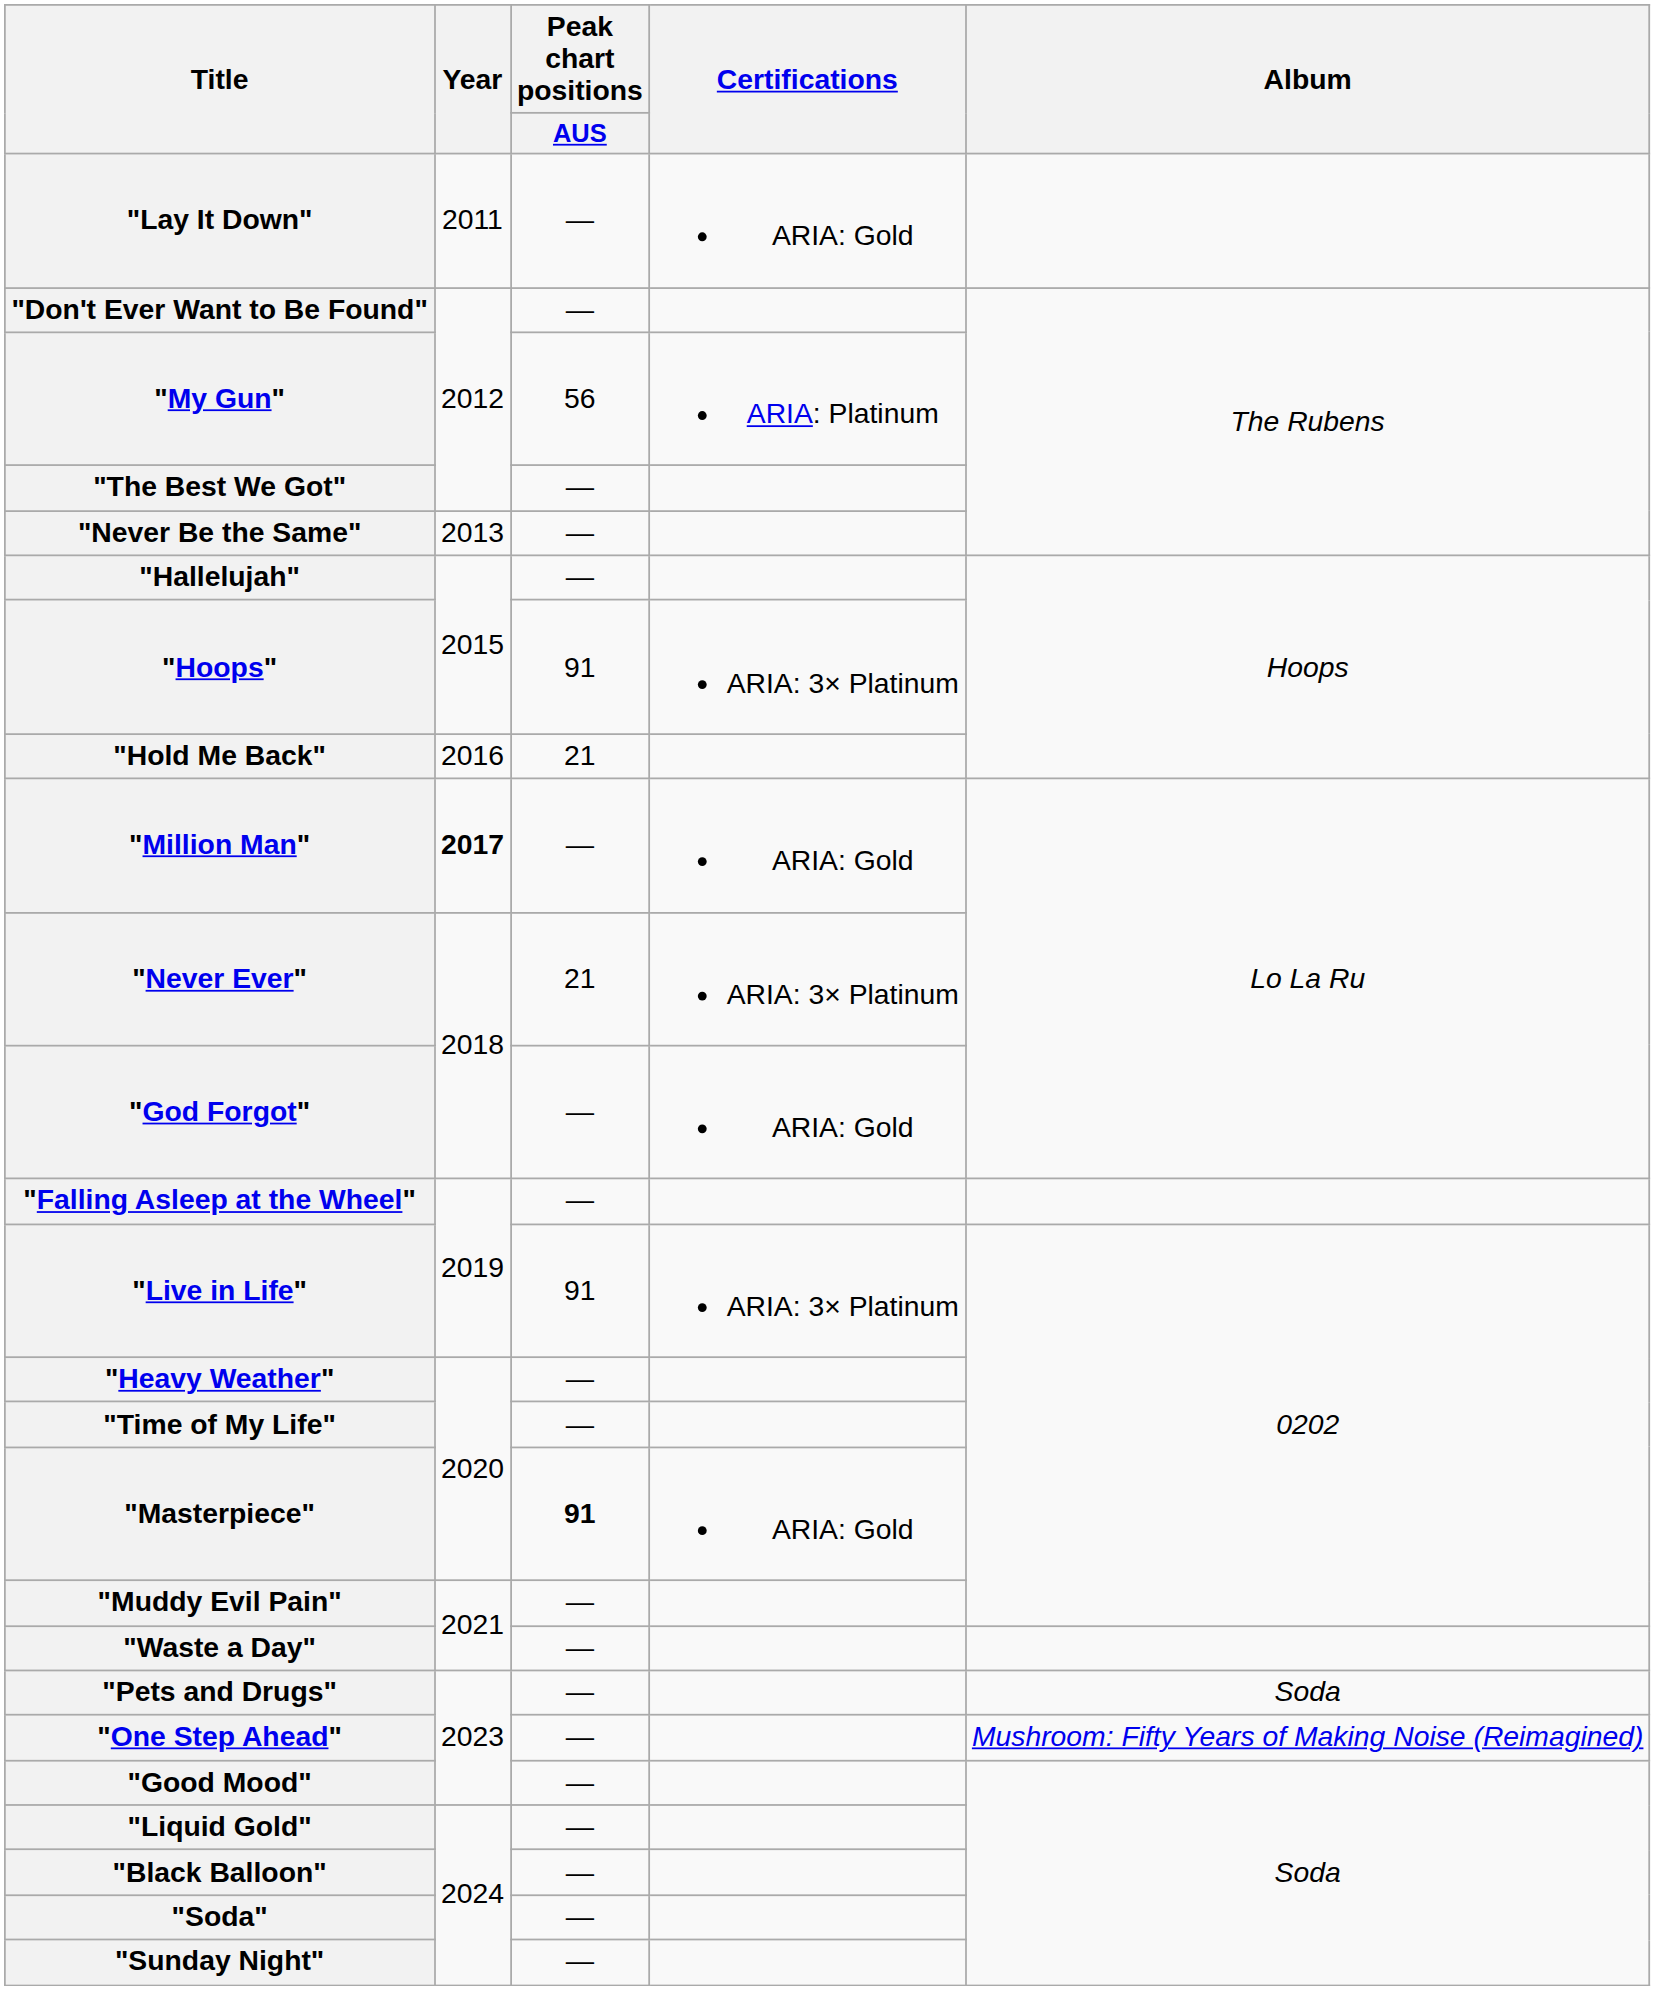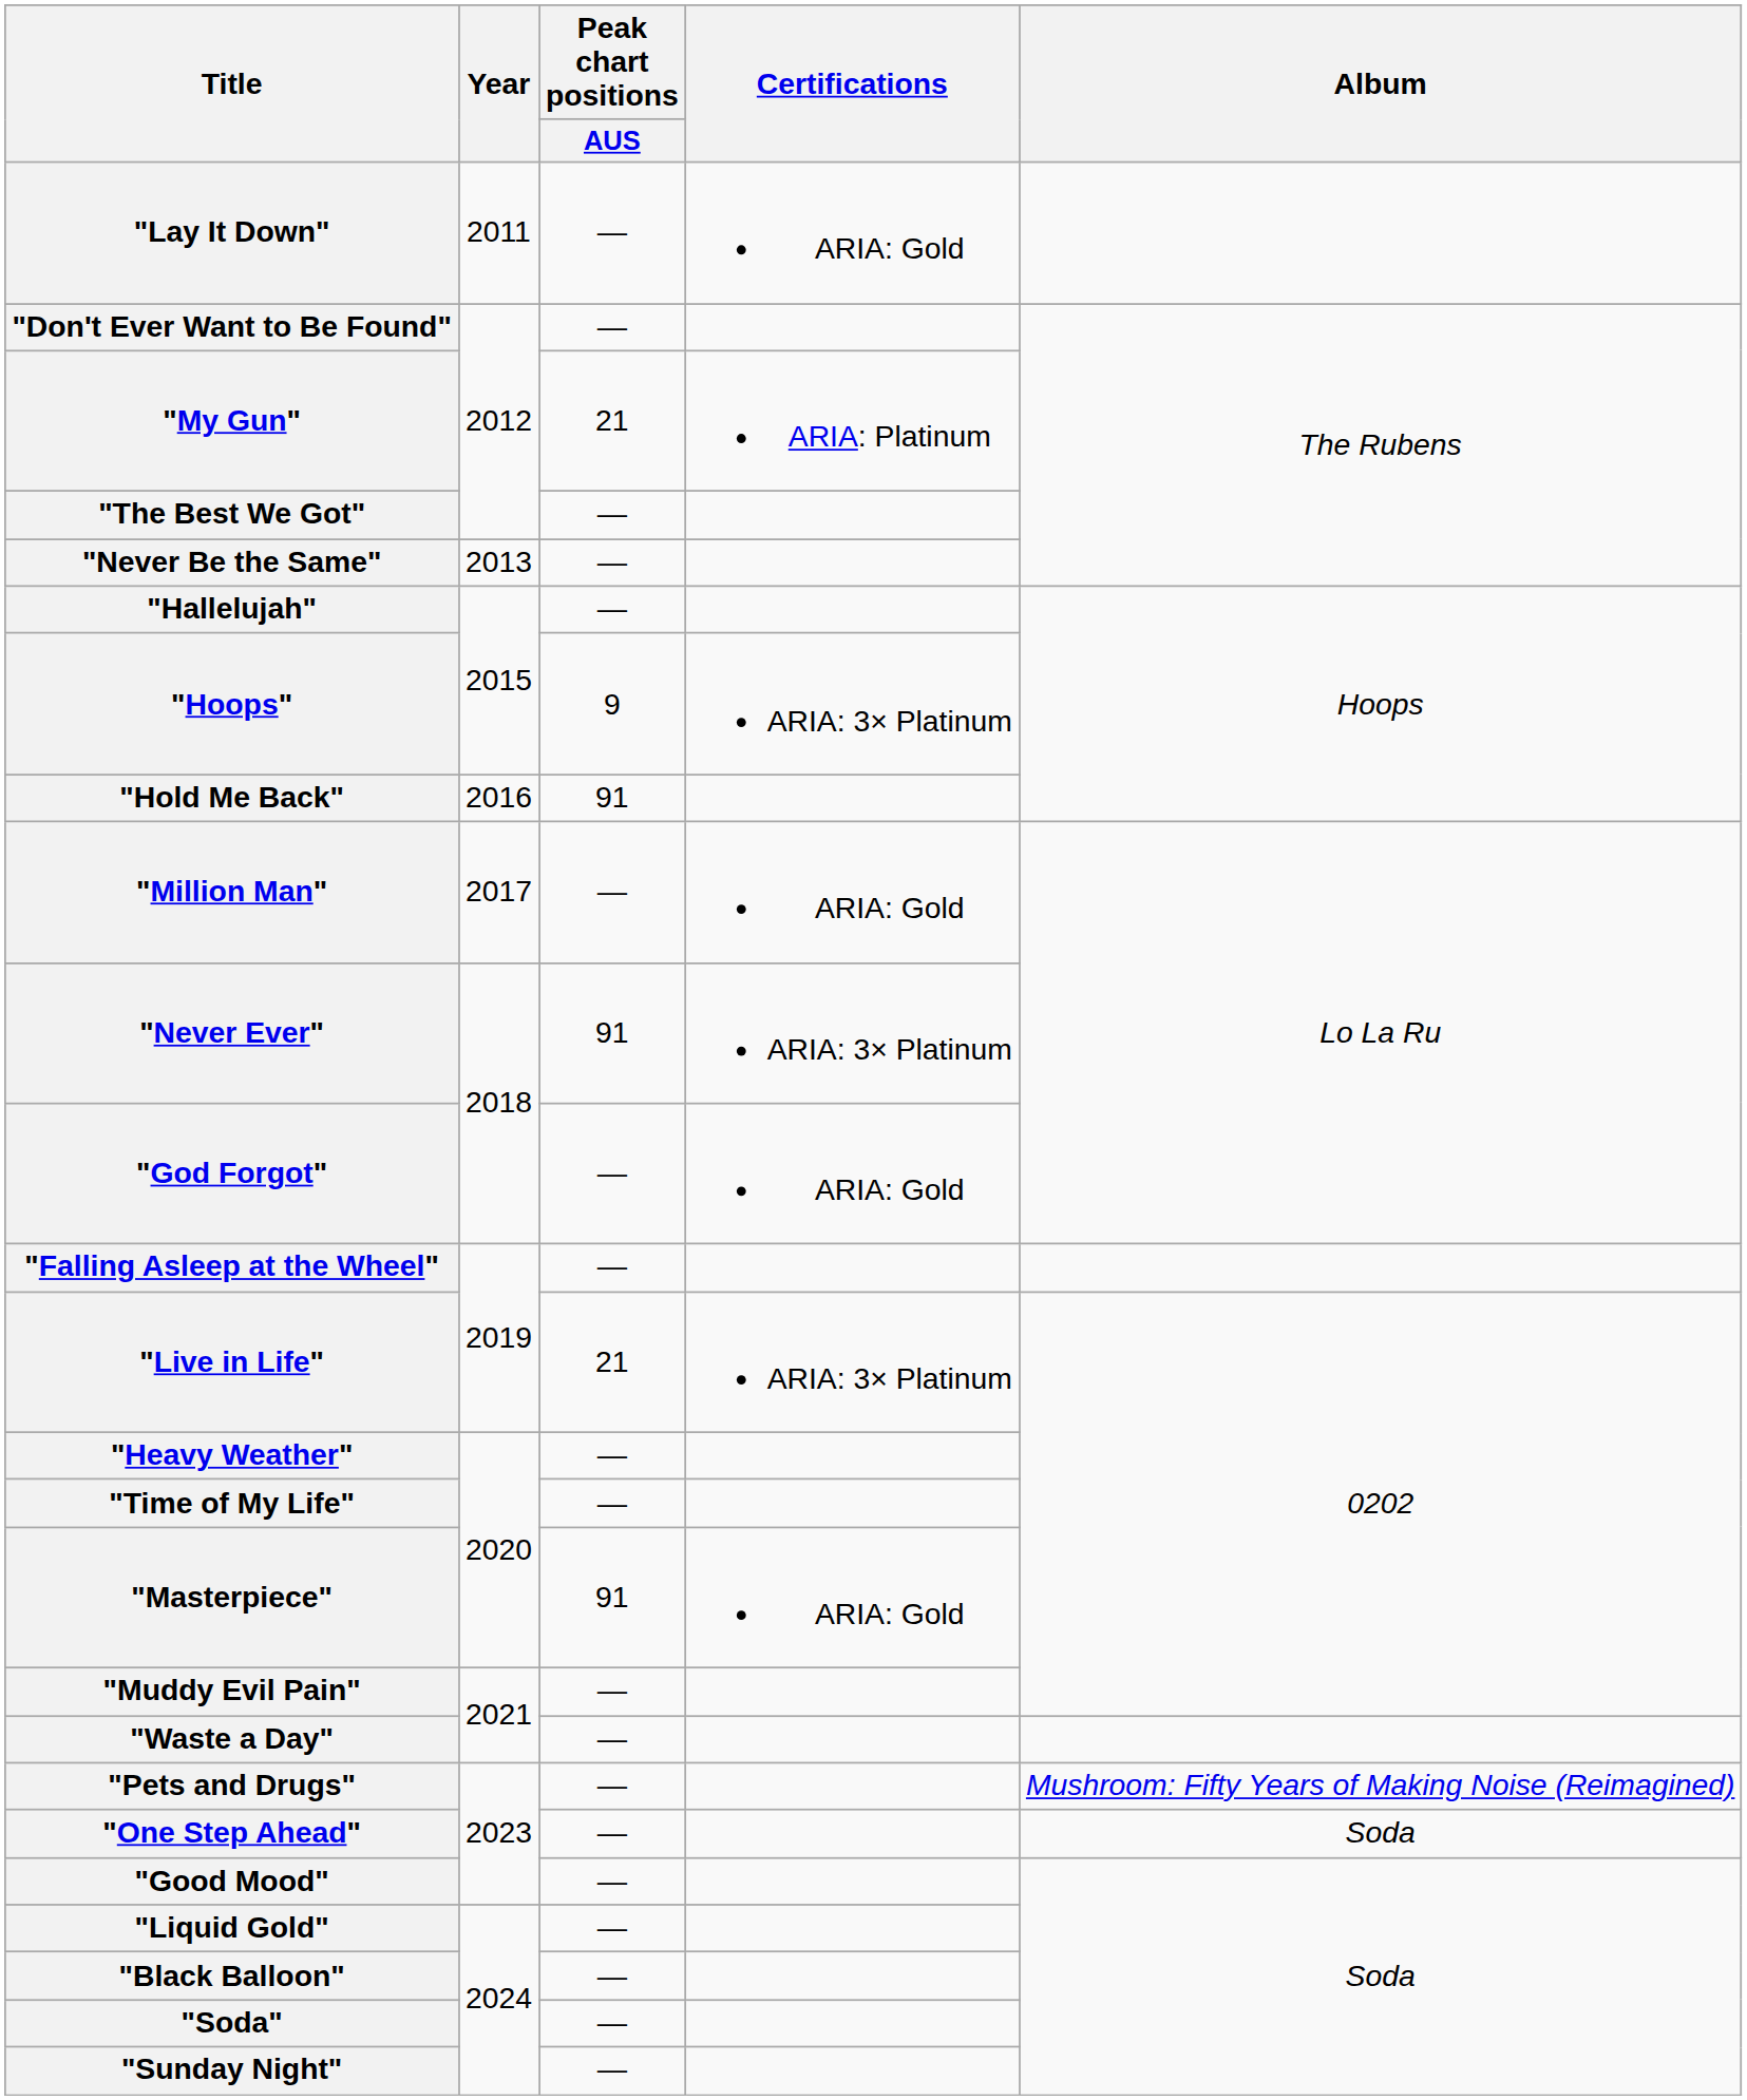 <table class="wikitable plainrowheaders" style="text-align:center;">
 <tr>
 <th scope="col" rowspan="2">Title</th>
 <th scope="col" rowspan="2">Year</th>
 <th scope="col" colspan="1">Peak chart positions</th>
 <th scope="col" rowspan="2"><a href='#'>Certifications</a></th>
 <th scope="col" rowspan="2">Album</th>
 </tr>
 <tr>
 <th scope="col" style="width:3em;font-size:90%;"><a href='#'>AUS</a><br></th>
 </tr>
 <tr>
 <th scope="row">"Lay It Down"</th>
 <td>2011</td>
 <td>—</td>
 <td><br><ul><li>ARIA: Gold</li></ul></td>
 <td></td>
 </tr>
 <tr>
 <th scope="row">"Don't Ever Want to Be Found"</th>
 <td rowspan="3">2012</td>
 <td>—</td>
 <td></td>
 <td rowspan="4"><em>The Rubens</em></td>
 </tr>
 <tr>
 <th scope="row">"<a href='#'>My Gun</a>"</th>
-<td>56</td>
+<td>21</td>
 <td><br><ul><li><a href='#'>ARIA</a>: Platinum</li></ul></td>
 </tr>
 <tr>
 <th scope="row">"The Best We Got"</th>
 <td>—</td>
 <td></td>
 </tr>
 <tr>
 <th scope="row">"Never Be the Same"</th>
 <td>2013</td>
 <td>—</td>
 <td></td>
 </tr>
 <tr>
 <th scope="row">"Hallelujah"</th>
 <td rowspan="2">2015</td>
 <td>—</td>
 <td></td>
 <td rowspan="3"><em>Hoops</em></td>
 </tr>
 <tr>
 <th scope="row">"<a href='#'>Hoops</a>"</th>
-<td>91</td>
+<td>9</td>
 <td><br><ul><li>ARIA: 3× Platinum</li></ul></td>
 </tr>
 <tr>
 <th scope="row">"Hold Me Back"</th>
 <td>2016</td>
-<td>21</td>
+<td>91</td>
 <td></td>
 </tr>
 <tr>
 <th scope="row">"<a href='#'>Million Man</a>"</th>
-<td><strong>2017</strong></td>
+<td>2017</td>
 <td>—</td>
 <td><br><ul><li>ARIA: Gold</li></ul></td>
 <td rowspan="3"><em>Lo La Ru</em></td>
 </tr>
 <tr>
 <th scope="row">"<a href='#'>Never Ever</a>"<br></th>
 <td rowspan="2">2018</td>
-<td>21</td>
+<td>91</td>
 <td><br><ul><li>ARIA: 3× Platinum</li></ul></td>
 </tr>
 <tr>
 <th scope="row">"<a href='#'>God Forgot</a>"</th>
 <td>—</td>
 <td><br><ul><li>ARIA: Gold</li></ul></td>
 </tr>
 <tr>
 <th scope="row">"<a href='#'>Falling Asleep at the Wheel</a>"<br></th>
 <td rowspan="2">2019</td>
 <td>—</td>
 <td></td>
 <td></td>
 </tr>
 <tr>
 <th scope="row">"<a href='#'>Live in Life</a>"</th>
-<td>91</td>
+<td>21</td>
 <td><br><ul><li>ARIA: 3× Platinum</li></ul></td>
 <td rowspan="5"><em>0202</em></td>
 </tr>
 <tr>
 <th scope="row">"<a href='#'>Heavy Weather</a>"</th>
 <td rowspan="3">2020</td>
 <td>—</td>
 <td></td>
 </tr>
 <tr>
 <th scope="row">"Time of My Life"</th>
 <td>—</td>
 <td></td>
 </tr>
 <tr>
 <th scope="row">"Masterpiece"</th>
-<td><strong>91</strong></td>
+<td>91</td>
 <td><br><ul><li>ARIA: Gold</li></ul></td>
 </tr>
 <tr>
 <th scope="row">"Muddy Evil Pain"</th>
 <td rowspan="2">2021</td>
 <td>—</td>
 <td></td>
 </tr>
 <tr>
 <th scope="row">"Waste a Day"</th>
 <td>—</td>
 <td></td>
 <td></td>
 </tr>
 <tr>
 <th scope="row">"Pets and Drugs"</th>
 <td rowspan="3">2023</td>
 <td>—</td>
 <td></td>
-<td><em>Soda</em></td>
+<td><em><a href='#'>Mushroom: Fifty Years of Making Noise (Reimagined)</a></em></td>
 </tr>
 <tr>
 <th scope="row">"<a href='#'>One Step Ahead</a>"</th>
 <td>—</td>
 <td></td>
-<td><em><a href='#'>Mushroom: Fifty Years of Making Noise (Reimagined)</a></em></td>
+<td><em>Soda</em></td>
 </tr>
 <tr>
 <th scope="row">"Good Mood"</th>
 <td>—</td>
 <td></td>
 <td rowspan="5"><em>Soda</em></td>
 </tr>
 <tr>
 <th scope="row">"Liquid Gold"</th>
 <td rowspan="4">2024</td>
 <td>—</td>
 <td></td>
 </tr>
 <tr>
 <th scope="row">"Black Balloon"</th>
 <td>—</td>
 <td></td>
 </tr>
 <tr>
 <th scope="row">"Soda"</th>
 <td>—</td>
 <td></td>
 </tr>
 <tr>
 <th scope="row">"Sunday Night"</th>
 <td>—</td>
 <td></td>
 </tr>
 </table>
